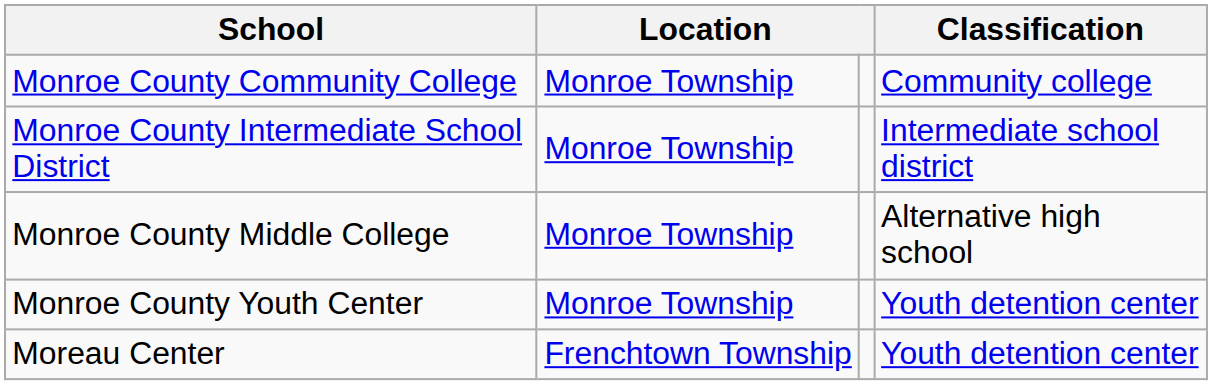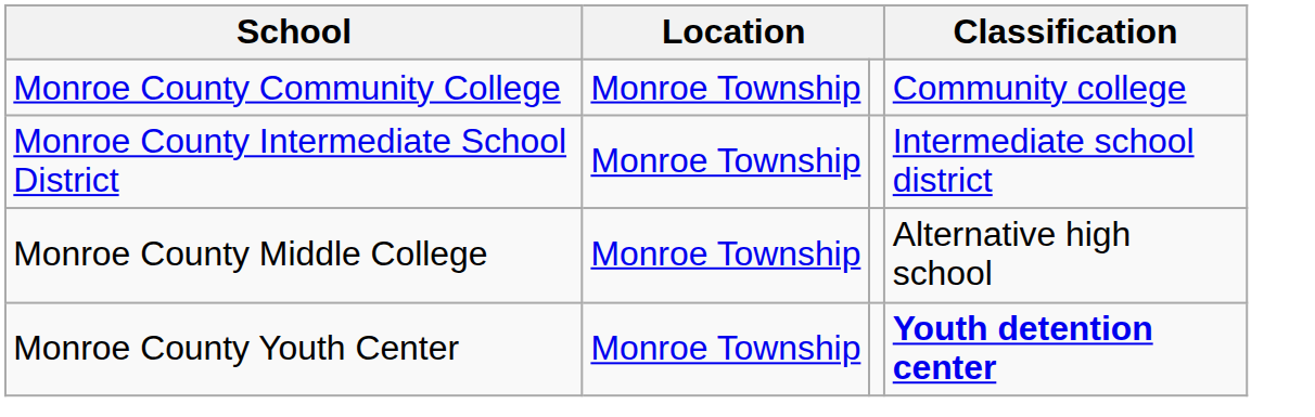 <table class="wikitable">
 <tr>
 <th width="260">School</th>
 <th colspan="2">Location</th>
 <th width="160">Classification</th>
 </tr>
 <tr>
 <td><a href='#'>Monroe County Community College</a></td>
 <td><a href='#'>Monroe Township</a></td>
 <td></td>
 <td><a href='#'>Community college</a></td>
 </tr>
 <tr>
 <td><a href='#'>Monroe County Intermediate School District</a></td>
 <td><a href='#'>Monroe Township</a></td>
 <td></td>
 <td><a href='#'>Intermediate school district</a></td>
 </tr>
 <tr>
 <td>Monroe County Middle College</td>
 <td><a href='#'>Monroe Township</a></td>
 <td></td>
 <td>Alternative high school</td>
 </tr>
 <tr>
 <td>Monroe County Youth Center</td>
 <td><a href='#'>Monroe Township</a></td>
 <td></td>
-<td><a href='#'>Youth detention center</a></td>
-</tr>
-<tr>
-<td>Moreau Center</td>
-<td><a href='#'>Frenchtown Township</a></td>
-<td></td>
-<td><a href='#'>Youth detention center</a></td>
+<td><strong><a href='#'>Youth detention center</a></strong></td>
 </tr>
 </table>
